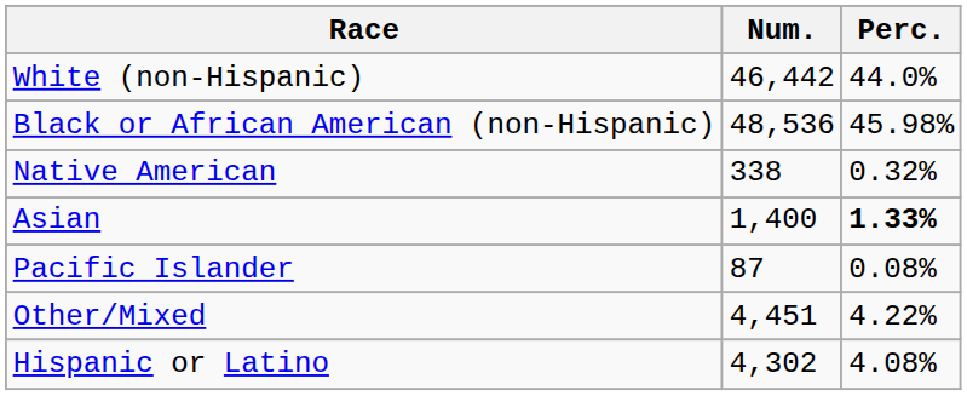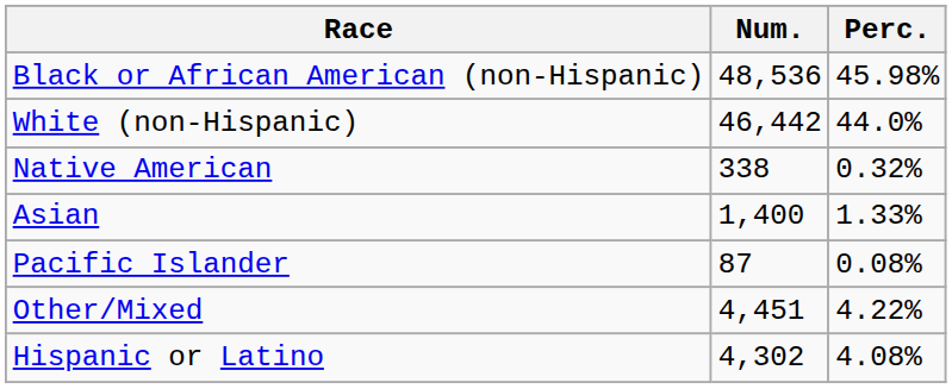 <table class="wikitable">
 <tr>
 <th>Race</th>
 <th>Num.</th>
 <th>Perc.</th>
 </tr>
 <tr>
+<td><a href='#'>Black or African American</a> (non-Hispanic)</td>
+<td>48,536</td>
+<td>45.98%</td>
+</tr>
+<tr>
 <td><a href='#'>White</a> (non-Hispanic)</td>
 <td>46,442</td>
 <td>44.0%</td>
-</tr>
-<tr>
-<td><a href='#'>Black or African American</a> (non-Hispanic)</td>
-<td>48,536</td>
-<td>45.98%</td>
 </tr>
 <tr>
 <td><a href='#'>Native American</a></td>
 <td>338</td>
 <td>0.32%</td>
 </tr>
 <tr>
 <td><a href='#'>Asian</a></td>
 <td>1,400</td>
-<td><strong>1.33%</strong></td>
+<td>1.33%</td>
 </tr>
 <tr>
 <td><a href='#'>Pacific Islander</a></td>
 <td>87</td>
 <td>0.08%</td>
 </tr>
 <tr>
 <td><a href='#'>Other/Mixed</a></td>
 <td>4,451</td>
 <td>4.22%</td>
 </tr>
 <tr>
 <td><a href='#'>Hispanic</a> or <a href='#'>Latino</a></td>
 <td>4,302</td>
 <td>4.08%</td>
 </tr>
 </table>
